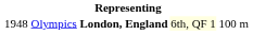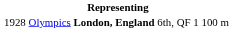 <table>
 <tr>
 <th colspan="6">Representing </th>
 </tr>
 <tr>
-<td>1948</td>
+<td>1928</td>
 <td><a href='#'>Olympics</a></td>
 <td><strong>London, England</strong></td>
-<td style="background: lightyellow;">6th, QF 1</td>
+<td>6th, QF 1</td>
 <td>100 m</td>
 <td><a href='#'></a></td>
 </tr>
 </table>
